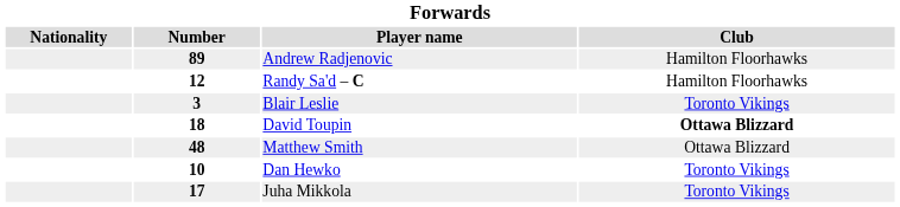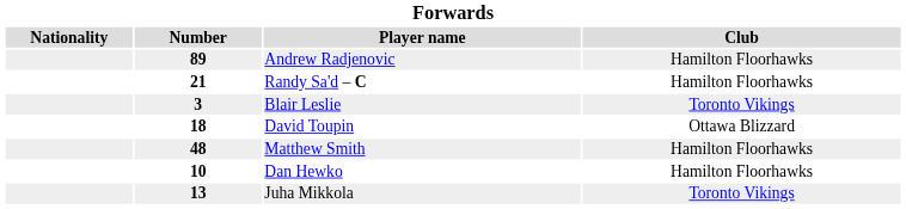 <table width=70%>
 <tr>
 <th colspan=6><big>Forwards</big></th>
 </tr>
 <tr bgcolor="#dddddd">
 <th width=10%>Nationality</th>
 <th width=10%>Number</th>
 <th width=25%>Player name</th>
 <th width=25%>Club</th>
 </tr>
 <tr bgcolor="#eeeeee">
 <td align=center></td>
 <td align=center><strong>89</strong></td>
 <td><a href='#'>Andrew Radjenovic</a></td>
 <td align=center>Hamilton Floorhawks</td>
 </tr>
 <tr bgcolor="#ffffff">
 <td align=center></td>
-<td align=center><strong>12</strong></td>
+<td align=center><strong>21</strong></td>
 <td><a href='#'>Randy Sa'd</a> – <strong>C</strong></td>
 <td align=center>Hamilton Floorhawks</td>
 </tr>
 <tr bgcolor="#eeeeee">
 <td align=center></td>
 <td align=center><strong>3</strong></td>
 <td><a href='#'>Blair Leslie</a></td>
 <td align=center><a href='#'>Toronto Vikings</a></td>
 </tr>
 <tr bgcolor="#ffffff">
 <td align=center></td>
 <td align=center><strong>18</strong></td>
 <td><a href='#'>David Toupin</a></td>
-<td align=center><strong>Ottawa Blizzard</strong></td>
+<td align=center>Ottawa Blizzard</td>
 </tr>
 <tr bgcolor="#eeeeee">
 <td align=center></td>
 <td align=center><strong>48</strong></td>
 <td><a href='#'>Matthew Smith</a></td>
-<td align=center>Ottawa Blizzard</td>
+<td align=center>Hamilton Floorhawks</td>
 </tr>
 <tr bgcolor="#ffffff">
 <td align=center></td>
 <td align=center><strong>10</strong></td>
 <td><a href='#'>Dan Hewko</a></td>
-<td align=center><a href='#'>Toronto Vikings</a></td>
+<td align=center>Hamilton Floorhawks</td>
 </tr>
 <tr bgcolor="#eeeeee">
 <td align=center></td>
-<td align=center><strong>17</strong></td>
+<td align=center><strong>13</strong></td>
 <td>Juha Mikkola</td>
 <td align=center><a href='#'>Toronto Vikings</a></td>
 </tr>
 </table>
